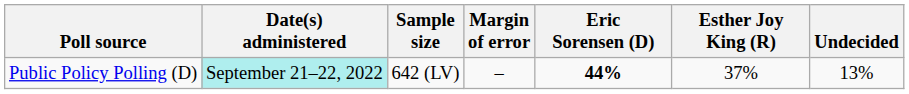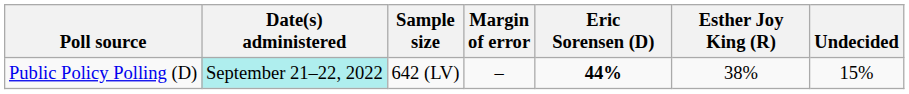 <table class="wikitable" style="font-size:90%;text-align:center;">
 <tr valign=bottom>
 <th>Poll source</th>
 <th>Date(s)<br>administered</th>
 <th>Sample<br>size</th>
 <th>Margin<br>of error</th>
 <th style="width:100px;">Eric<br>Sorensen (D)</th>
 <th style="width:100px;">Esther Joy<br>King (R)</th>
 <th>Undecided</th>
 </tr>
 <tr>
 <td style="text-align:left;"><a href='#'>Public Policy Polling</a> (D)</td>
 <td style="background: paleturquoise;">September 21–22, 2022</td>
 <td>642 (LV)</td>
 <td>–</td>
 <td><strong>44%</strong></td>
-<td>37%</td>
-<td>13%</td>
+<td>38%</td>
+<td>15%</td>
 </tr>
 </table>
